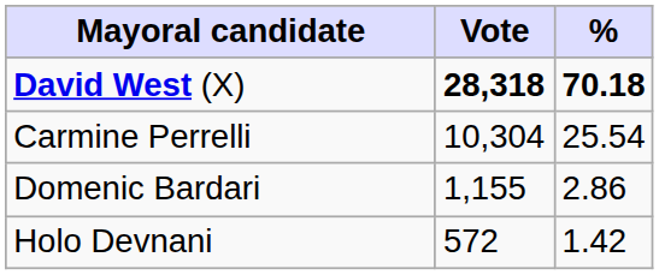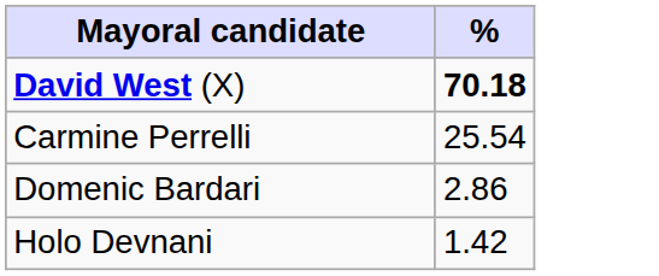 <table class="wikitable">
 <tr>
 <th style="background:#ddf; width:200px;">Mayoral candidate</th>
-<th style="background:#ddf; width:50px;">Vote</th>
 <th style="background:#ddf; width:30px;">%</th>
 </tr>
 <tr>
 <td><strong><a href='#'>David West</a></strong> (X)</td>
-<td><strong>28,318</strong></td>
 <td><strong>70.18</strong></td>
 </tr>
 <tr>
 <td>Carmine Perrelli</td>
-<td>10,304</td>
 <td>25.54</td>
 </tr>
 <tr>
 <td>Domenic Bardari</td>
-<td>1,155</td>
 <td>2.86</td>
 </tr>
 <tr>
 <td>Holo Devnani</td>
-<td>572</td>
 <td>1.42</td>
 </tr>
 </table>
